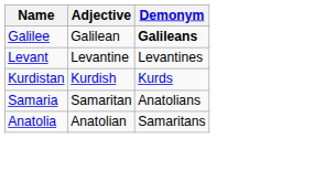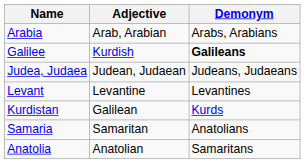 <table class="wikitable">
 <tr>
 <th>Name</th>
 <th>Adjective</th>
 <th><a href='#'>Demonym</a></th>
 </tr>
 <tr>
+<td><a href='#'>Arabia</a></td>
+<td>Arab, Arabian</td>
+<td>Arabs, Arabians</td>
+</tr>
+<tr>
 <td><a href='#'>Galilee</a></td>
-<td>Galilean</td>
+<td><a href='#'>Kurdish</a></td>
 <td><strong>Galileans</strong></td>
+</tr>
+<tr>
+<td><a href='#'>Judea, Judaea</a></td>
+<td>Judean, Judaean</td>
+<td>Judeans, Judaeans</td>
 </tr>
 <tr>
 <td><a href='#'>Levant</a></td>
 <td>Levantine</td>
 <td>Levantines</td>
 </tr>
 <tr>
 <td><a href='#'>Kurdistan</a></td>
-<td><a href='#'>Kurdish</a></td>
+<td>Galilean</td>
 <td><a href='#'>Kurds</a><br></td>
 </tr>
 <tr>
 <td><a href='#'>Samaria</a></td>
 <td>Samaritan</td>
 <td>Anatolians</td>
 </tr>
 <tr>
 <td><a href='#'>Anatolia</a></td>
 <td>Anatolian</td>
 <td>Samaritans</td>
 </tr>
 </table>
